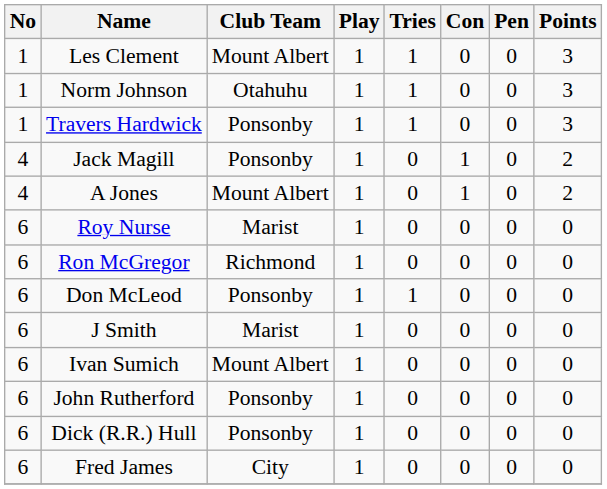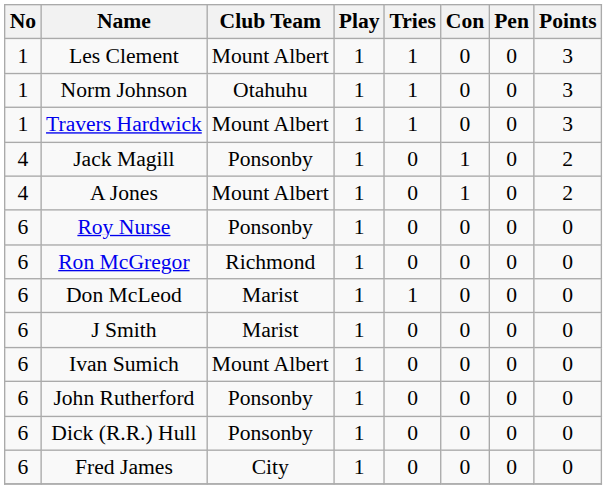 <table class="wikitable sortable" style="text-align: center;">
 <tr>
 <th>No</th>
 <th>Name</th>
 <th>Club Team</th>
 <th>Play</th>
 <th>Tries</th>
 <th>Con</th>
 <th>Pen</th>
 <th>Points</th>
 </tr>
 <tr>
 <td>1</td>
 <td>Les Clement</td>
 <td>Mount Albert</td>
 <td>1</td>
 <td>1</td>
 <td>0</td>
 <td>0</td>
 <td>3</td>
 </tr>
 <tr>
 <td>1</td>
 <td>Norm Johnson</td>
 <td>Otahuhu</td>
 <td>1</td>
 <td>1</td>
 <td>0</td>
 <td>0</td>
 <td>3</td>
 </tr>
 <tr>
 <td>1</td>
 <td><a href='#'>Travers Hardwick</a></td>
-<td>Ponsonby</td>
+<td>Mount Albert</td>
 <td>1</td>
 <td>1</td>
 <td>0</td>
 <td>0</td>
 <td>3</td>
 </tr>
 <tr>
 <td>4</td>
 <td>Jack Magill</td>
 <td>Ponsonby</td>
 <td>1</td>
 <td>0</td>
 <td>1</td>
 <td>0</td>
 <td>2</td>
 </tr>
 <tr>
 <td>4</td>
 <td>A Jones</td>
 <td>Mount Albert</td>
 <td>1</td>
 <td>0</td>
 <td>1</td>
 <td>0</td>
 <td>2</td>
 </tr>
 <tr>
 <td>6</td>
 <td><a href='#'>Roy Nurse</a></td>
-<td>Marist</td>
+<td>Ponsonby</td>
 <td>1</td>
 <td>0</td>
 <td>0</td>
 <td>0</td>
 <td>0</td>
 </tr>
 <tr>
 <td>6</td>
 <td><a href='#'>Ron McGregor</a></td>
 <td>Richmond</td>
 <td>1</td>
 <td>0</td>
 <td>0</td>
 <td>0</td>
 <td>0</td>
 </tr>
 <tr>
 <td>6</td>
 <td>Don McLeod</td>
-<td>Ponsonby</td>
+<td>Marist</td>
 <td>1</td>
 <td>1</td>
 <td>0</td>
 <td>0</td>
 <td>0</td>
 </tr>
 <tr>
 <td>6</td>
 <td>J Smith</td>
 <td>Marist</td>
 <td>1</td>
 <td>0</td>
 <td>0</td>
 <td>0</td>
 <td>0</td>
 </tr>
 <tr>
 <td>6</td>
 <td>Ivan Sumich</td>
 <td>Mount Albert</td>
 <td>1</td>
 <td>0</td>
 <td>0</td>
 <td>0</td>
 <td>0</td>
 </tr>
 <tr>
 <td>6</td>
 <td>John Rutherford</td>
 <td>Ponsonby</td>
 <td>1</td>
 <td>0</td>
 <td>0</td>
 <td>0</td>
 <td>0</td>
 </tr>
 <tr>
 <td>6</td>
 <td>Dick (R.R.) Hull</td>
 <td>Ponsonby</td>
 <td>1</td>
 <td>0</td>
 <td>0</td>
 <td>0</td>
 <td>0</td>
 </tr>
 <tr>
 <td>6</td>
 <td>Fred James</td>
 <td>City</td>
 <td>1</td>
 <td>0</td>
 <td>0</td>
 <td>0</td>
 <td>0</td>
 </tr>
 <tr>
 </tr>
 </table>
